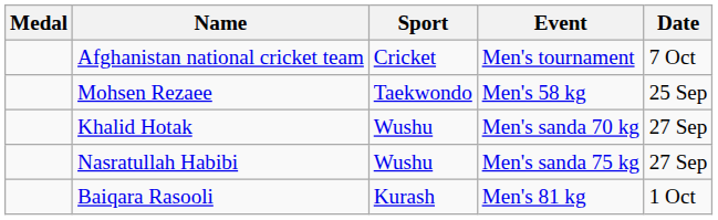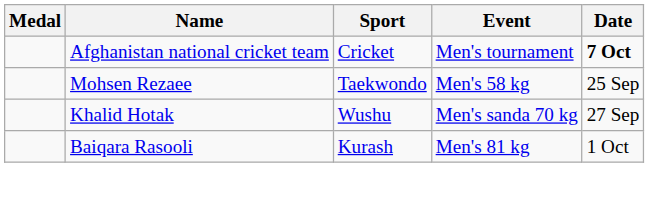 <table class="wikitable sortable"  style="font-size:95%">
 <tr>
 <th>Medal</th>
 <th>Name</th>
 <th>Sport</th>
 <th>Event</th>
 <th>Date</th>
 </tr>
 <tr>
 <td></td>
 <td><a href='#'>Afghanistan national cricket team</a></td>
 <td><a href='#'>Cricket</a></td>
 <td><a href='#'>Men's tournament</a></td>
-<td>7 Oct</td>
+<td><strong>7 Oct</strong></td>
 </tr>
 <tr>
 <td></td>
 <td><a href='#'>Mohsen Rezaee</a></td>
 <td><a href='#'>Taekwondo</a></td>
 <td><a href='#'>Men's 58 kg</a></td>
 <td>25 Sep</td>
 </tr>
 <tr>
 <td></td>
 <td><a href='#'>Khalid Hotak</a></td>
 <td><a href='#'>Wushu</a></td>
 <td><a href='#'>Men's sanda 70 kg</a></td>
 <td>27 Sep</td>
 </tr>
 <tr>
 <td></td>
-<td><a href='#'>Nasratullah Habibi</a></td>
-<td><a href='#'>Wushu</a></td>
-<td><a href='#'>Men's sanda 75 kg</a></td>
-<td>27 Sep</td>
-</tr>
-<tr>
-<td></td>
 <td><a href='#'>Baiqara Rasooli</a></td>
 <td><a href='#'>Kurash</a></td>
 <td><a href='#'>Men's 81 kg</a></td>
 <td>1 Oct</td>
 </tr>
 </table>
